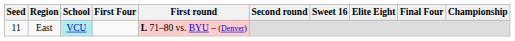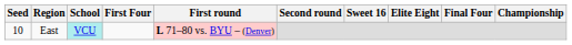 <table class="wikitable" style="white-space:nowrap; text-align:center; font-size:90%;">
 <tr>
 <th>Seed</th>
 <th>Region</th>
 <th>School</th>
 <th>First Four</th>
 <th>First round</th>
 <th>Second round</th>
 <th>Sweet 16</th>
 <th>Elite Eight</th>
 <th>Final Four</th>
 <th>Championship</th>
 </tr>
 <tr>
-<td>11</td>
+<td>10</td>
 <td>East</td>
 <td style="background: paleturquoise;"><a href='#'>VCU</a></td>
 <td></td>
 <td style="background:#fcc;"><strong>L</strong> 71–80 vs.  <a href='#'>BYU</a> – <small>(<a href='#'>Denver</a>)</small></td>
 <td style="background:#ddd;" colspan=5></td>
 </tr>
 </table>
